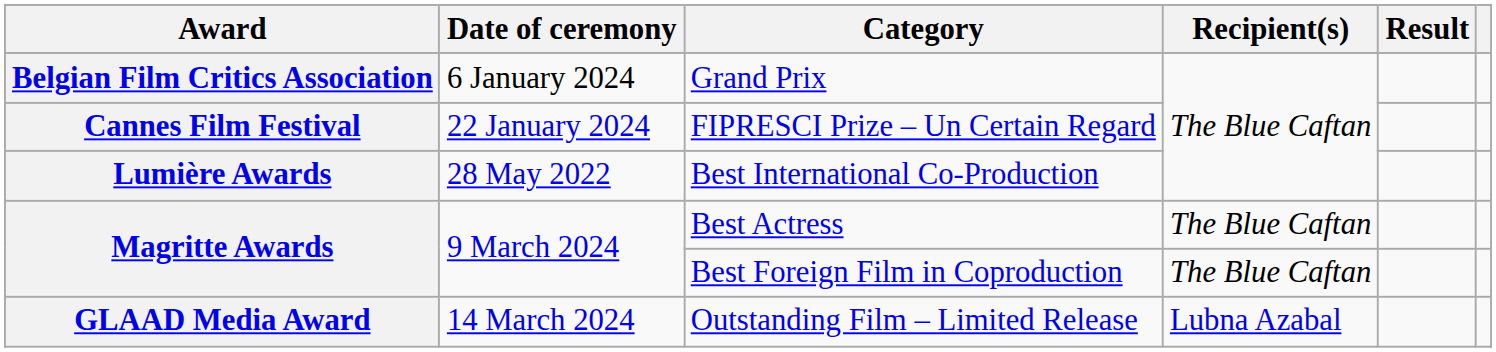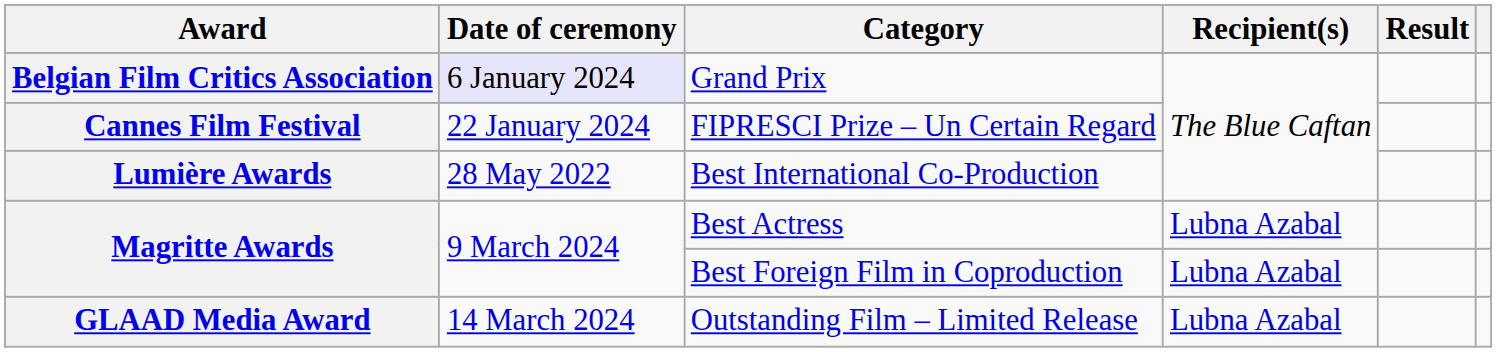 <table class="wikitable sortable plainrowheaders">
 <tr>
 <th scope="col">Award</th>
 <th scope="col">Date of ceremony</th>
 <th scope="col">Category</th>
 <th scope="col">Recipient(s)</th>
 <th scope="col">Result</th>
 <th scope="col" class="unsortable"></th>
 </tr>
 <tr>
 <th scope="row"><a href='#'>Belgian Film Critics Association</a></th>
-<td>6 January 2024</td>
+<td style="background: lavender;">6 January 2024</td>
 <td><a href='#'>Grand Prix</a></td>
 <td rowspan="3"><em>The Blue Caftan</em></td>
 <td></td>
 <td align="center"></td>
 </tr>
 <tr>
 <th scope="row"><a href='#'>Cannes Film Festival</a></th>
 <td><a href='#'>22 January 2024</a></td>
 <td><a href='#'>FIPRESCI Prize – Un Certain Regard</a></td>
 <td></td>
 <td align="center"></td>
 </tr>
 <tr>
 <th scope="row"><a href='#'>Lumière Awards</a></th>
 <td><a href='#'>28 May 2022</a></td>
 <td><a href='#'>Best International Co-Production</a></td>
 <td></td>
 <td align="center"></td>
 </tr>
 <tr>
 <th rowspan="2" scope="row"><a href='#'>Magritte Awards</a></th>
 <td rowspan="2"><a href='#'>9 March 2024</a></td>
 <td><a href='#'>Best Actress</a></td>
-<td><em>The Blue Caftan</em></td>
+<td><a href='#'>Lubna Azabal</a></td>
 <td></td>
 <td align="center"></td>
 </tr>
 <tr>
 <td><a href='#'>Best Foreign Film in Coproduction</a></td>
-<td><em>The Blue Caftan</em></td>
+<td><a href='#'>Lubna Azabal</a></td>
 <td></td>
 <td align="center"></td>
 </tr>
 <tr>
 <th rowspan="2" scope="row"><a href='#'>GLAAD Media Award</a></th>
 <td rowspan="2"><a href='#'>14 March 2024</a></td>
 <td><a href='#'>Outstanding Film – Limited Release</a></td>
 <td><a href='#'>Lubna Azabal</a></td>
 <td></td>
 <td align="center"></td>
 </tr>
 </table>
